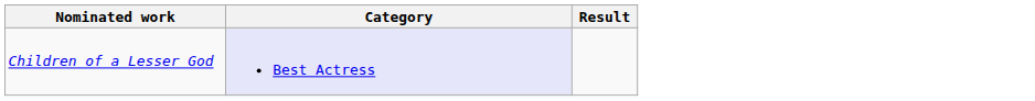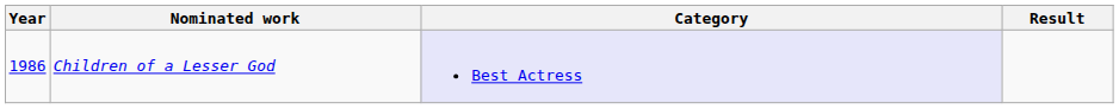 <table class=wikitable>
 <tr>
+<th width=4%>Year</th>
 <th width=33.5%>Nominated work</th>
 <th width=52.5%>Category</th>
 <th width=10%>Result</th>
 </tr>
 <tr>
+<td><a href='#'>1986</a></td>
 <td><em><a href='#'>Children of a Lesser God</a></em></td>
 <td style="background: lavender;"><br><ul><li><a href='#'>Best Actress</a></li></ul></td>
 <td></td>
 </tr>
 </table>
